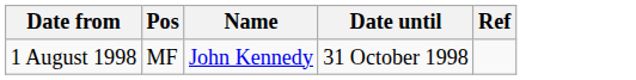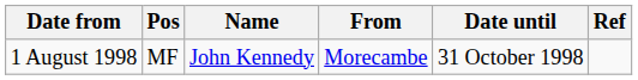 <table class="wikitable">
 <tr>
 <th>Date from</th>
 <th>Pos</th>
 <th>Name</th>
+<th>From</th>
 <th>Date until</th>
 <th>Ref</th>
 </tr>
 <tr>
 <td>1 August 1998</td>
 <td>MF</td>
 <td> <a href='#'>John Kennedy</a></td>
+<td> <a href='#'>Morecambe</a></td>
 <td>31 October 1998</td>
 <td></td>
 </tr>
 </table>
